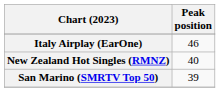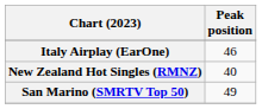 <table class="wikitable sortable plainrowheaders" style="text-align:center">
 <tr>
 <th scope="col">Chart (2023)</th>
 <th scope="col">Peak<br>position</th>
 </tr>
 <tr>
 </tr>
 <tr>
 <th scope="row">Italy Airplay (EarOne)</th>
 <td>46</td>
 </tr>
 <tr>
 <th scope="row">New Zealand Hot Singles (<a href='#'>RMNZ</a>)</th>
 <td>40</td>
 </tr>
 <tr>
 <th scope="row">San Marino (<a href='#'>SMRTV Top 50</a>)</th>
-<td>39</td>
+<td>49</td>
 </tr>
 <tr>
 </tr>
 </table>
